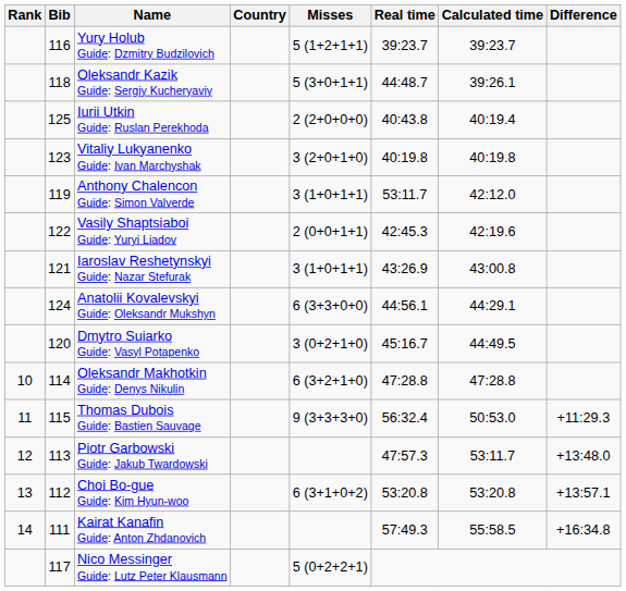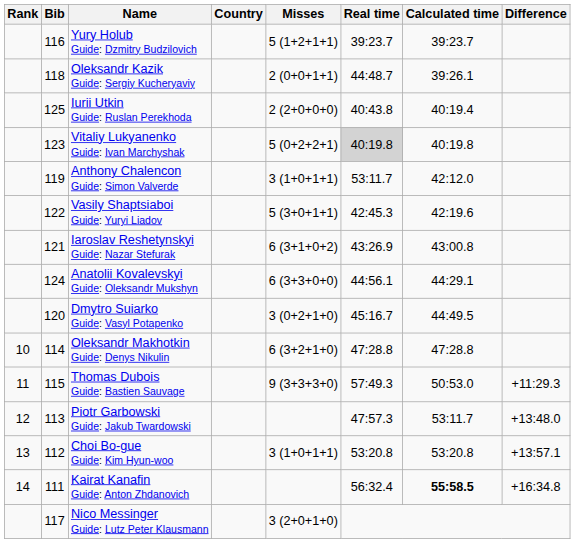 <table class="wikitable sortable" style="text-align:center">
 <tr>
 <th>Rank</th>
 <th>Bib</th>
 <th>Name</th>
 <th>Country</th>
 <th>Misses</th>
 <th>Real time</th>
 <th>Calculated time</th>
 <th>Difference</th>
 </tr>
 <tr>
 <td></td>
 <td>116</td>
 <td align="left"><a href='#'>Yury Holub</a><br><small><a href='#'>Guide</a>: <a href='#'>Dzmitry Budzilovich</a></small></td>
 <td align="left"></td>
 <td>5 (1+2+1+1)</td>
 <td>39:23.7</td>
 <td>39:23.7</td>
 <td></td>
 </tr>
 <tr>
 <td></td>
 <td>118</td>
 <td align="left"><a href='#'>Oleksandr Kazik</a><br><small><a href='#'>Guide</a>: <a href='#'>Sergiy Kucheryaviy</a></small></td>
 <td align="left"></td>
-<td>5 (3+0+1+1)</td>
+<td>2 (0+0+1+1)</td>
 <td>44:48.7</td>
 <td>39:26.1</td>
 <td></td>
 </tr>
 <tr>
 <td></td>
 <td>125</td>
 <td align="left"><a href='#'>Iurii Utkin</a><br><small><a href='#'>Guide</a>: <a href='#'>Ruslan Perekhoda</a></small></td>
 <td align="left"></td>
 <td>2 (2+0+0+0)</td>
 <td>40:43.8</td>
 <td>40:19.4</td>
 <td></td>
 </tr>
 <tr>
 <td></td>
 <td>123</td>
 <td align="left"><a href='#'>Vitaliy Lukyanenko</a><br><small><a href='#'>Guide</a>: <a href='#'>Ivan Marchyshak</a></small></td>
 <td align="left"></td>
-<td>3 (2+0+1+0)</td>
-<td>40:19.8</td>
+<td>5 (0+2+2+1)</td>
+<td style="background: lightgrey;">40:19.8</td>
 <td>40:19.8</td>
 <td></td>
 </tr>
 <tr>
 <td></td>
 <td>119</td>
 <td align="left"><a href='#'>Anthony Chalencon</a><br><small><a href='#'>Guide</a>: <a href='#'>Simon Valverde</a></small></td>
 <td align="left"></td>
 <td>3 (1+0+1+1)</td>
 <td>53:11.7</td>
 <td>42:12.0</td>
 <td></td>
 </tr>
 <tr>
 <td></td>
 <td>122</td>
 <td align="left"><a href='#'>Vasily Shaptsiaboi</a><br><small><a href='#'>Guide</a>: <a href='#'>Yuryi Liadov</a></small></td>
 <td align="left"></td>
-<td>2 (0+0+1+1)</td>
+<td>5 (3+0+1+1)</td>
 <td>42:45.3</td>
 <td>42:19.6</td>
 <td></td>
 </tr>
 <tr>
 <td></td>
 <td>121</td>
 <td align="left"><a href='#'>Iaroslav Reshetynskyi</a><br><small><a href='#'>Guide</a>: <a href='#'>Nazar Stefurak</a></small></td>
 <td align="left"></td>
-<td>3 (1+0+1+1)</td>
+<td>6 (3+1+0+2)</td>
 <td>43:26.9</td>
 <td>43:00.8</td>
 <td></td>
 </tr>
 <tr>
 <td></td>
 <td>124</td>
 <td align="left"><a href='#'>Anatolii Kovalevskyi</a><br><small><a href='#'>Guide</a>: <a href='#'>Oleksandr Mukshyn</a></small></td>
 <td align="left"></td>
 <td>6 (3+3+0+0)</td>
 <td>44:56.1</td>
 <td>44:29.1</td>
 <td></td>
 </tr>
 <tr>
 <td></td>
 <td>120</td>
 <td align="left"><a href='#'>Dmytro Suiarko</a><br><small><a href='#'>Guide</a>: <a href='#'>Vasyl Potapenko</a></small></td>
 <td align="left"></td>
 <td>3 (0+2+1+0)</td>
 <td>45:16.7</td>
 <td>44:49.5</td>
 <td></td>
 </tr>
 <tr>
 <td>10</td>
 <td>114</td>
 <td align="left"><a href='#'>Oleksandr Makhotkin</a><br><small><a href='#'>Guide</a>: <a href='#'>Denys Nikulin</a></small></td>
 <td align="left"></td>
 <td>6 (3+2+1+0)</td>
 <td>47:28.8</td>
 <td>47:28.8</td>
 <td></td>
 </tr>
 <tr>
 <td>11</td>
 <td>115</td>
 <td align="left"><a href='#'>Thomas Dubois</a><br><small><a href='#'>Guide</a>: <a href='#'>Bastien Sauvage</a></small></td>
 <td align="left"></td>
 <td>9 (3+3+3+0)</td>
-<td>56:32.4</td>
+<td>57:49.3</td>
 <td>50:53.0</td>
 <td>+11:29.3</td>
 </tr>
 <tr>
 <td>12</td>
 <td>113</td>
 <td align="left"><a href='#'>Piotr Garbowski</a><br><small><a href='#'>Guide</a>: <a href='#'>Jakub Twardowski</a></small></td>
 <td align="left"></td>
 <td></td>
 <td>47:57.3</td>
 <td>53:11.7</td>
 <td>+13:48.0</td>
 </tr>
 <tr>
 <td>13</td>
 <td>112</td>
 <td align="left"><a href='#'>Choi Bo-gue</a><br><small><a href='#'>Guide</a>: <a href='#'>Kim Hyun-woo</a></small></td>
 <td align="left"></td>
-<td>6 (3+1+0+2)</td>
+<td>3 (1+0+1+1)</td>
 <td>53:20.8</td>
 <td>53:20.8</td>
 <td>+13:57.1</td>
 </tr>
 <tr>
 <td>14</td>
 <td>111</td>
 <td align="left"><a href='#'>Kairat Kanafin</a><br><small><a href='#'>Guide</a>: <a href='#'>Anton Zhdanovich</a></small></td>
 <td align="left"></td>
 <td></td>
-<td>57:49.3</td>
-<td>55:58.5</td>
+<td>56:32.4</td>
+<td><strong>55:58.5</strong></td>
 <td>+16:34.8</td>
 </tr>
 <tr>
 <td></td>
 <td>117</td>
 <td align="left"><a href='#'>Nico Messinger</a><br><small><a href='#'>Guide</a>: <a href='#'>Lutz Peter Klausmann</a></small></td>
 <td align="left"></td>
-<td>5 (0+2+2+1)</td>
+<td>3 (2+0+1+0)</td>
 <td colspan="3"></td>
 </tr>
 </table>
